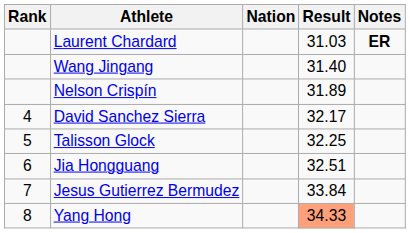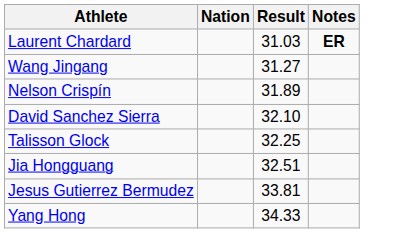 <table class="wikitable sortable" style="text-align:center">
 <tr>
-<th>Rank</th>
 <th>Athlete</th>
 <th>Nation</th>
 <th>Result</th>
 <th>Notes</th>
 </tr>
 <tr>
-<td></td>
 <td align=left><a href='#'>Laurent Chardard</a></td>
 <td align=left></td>
 <td>31.03</td>
 <td><strong>ER</strong></td>
 </tr>
 <tr>
-<td></td>
 <td align=left><a href='#'>Wang Jingang</a></td>
 <td align=left></td>
-<td>31.40</td>
+<td>31.27</td>
 <td></td>
 </tr>
 <tr>
-<td></td>
 <td align=left><a href='#'>Nelson Crispín</a></td>
 <td align=left></td>
 <td>31.89</td>
 <td></td>
 </tr>
 <tr>
-<td>4</td>
 <td align=left><a href='#'>David Sanchez Sierra</a></td>
 <td align=left></td>
-<td>32.17</td>
+<td>32.10</td>
 <td></td>
 </tr>
 <tr>
-<td>5</td>
 <td align=left><a href='#'>Talisson Glock</a></td>
 <td align=left></td>
 <td>32.25</td>
 <td></td>
 </tr>
 <tr>
-<td>6</td>
 <td align=left><a href='#'>Jia Hongguang</a></td>
 <td align=left></td>
 <td>32.51</td>
 <td></td>
 </tr>
 <tr>
-<td>7</td>
 <td align=left><a href='#'>Jesus Gutierrez Bermudez</a></td>
 <td align=left></td>
-<td>33.84</td>
+<td>33.81</td>
 <td></td>
 </tr>
 <tr>
-<td>8</td>
 <td align=left><a href='#'>Yang Hong</a></td>
 <td align=left></td>
-<td style="background: lightsalmon;">34.33</td>
+<td>34.33</td>
 <td></td>
 </tr>
 </table>
